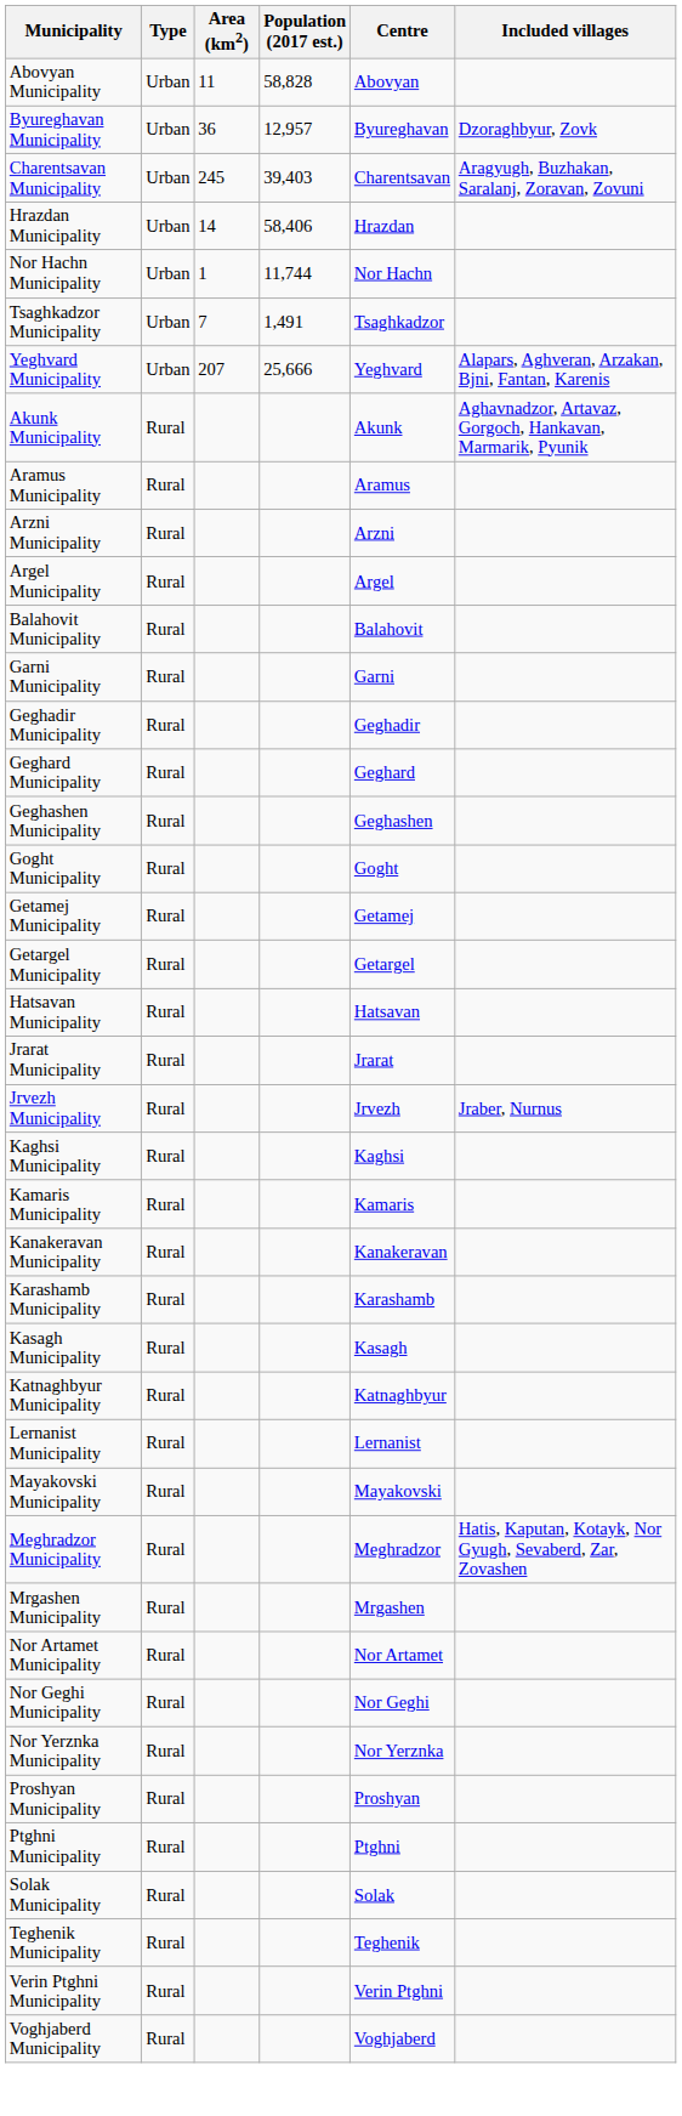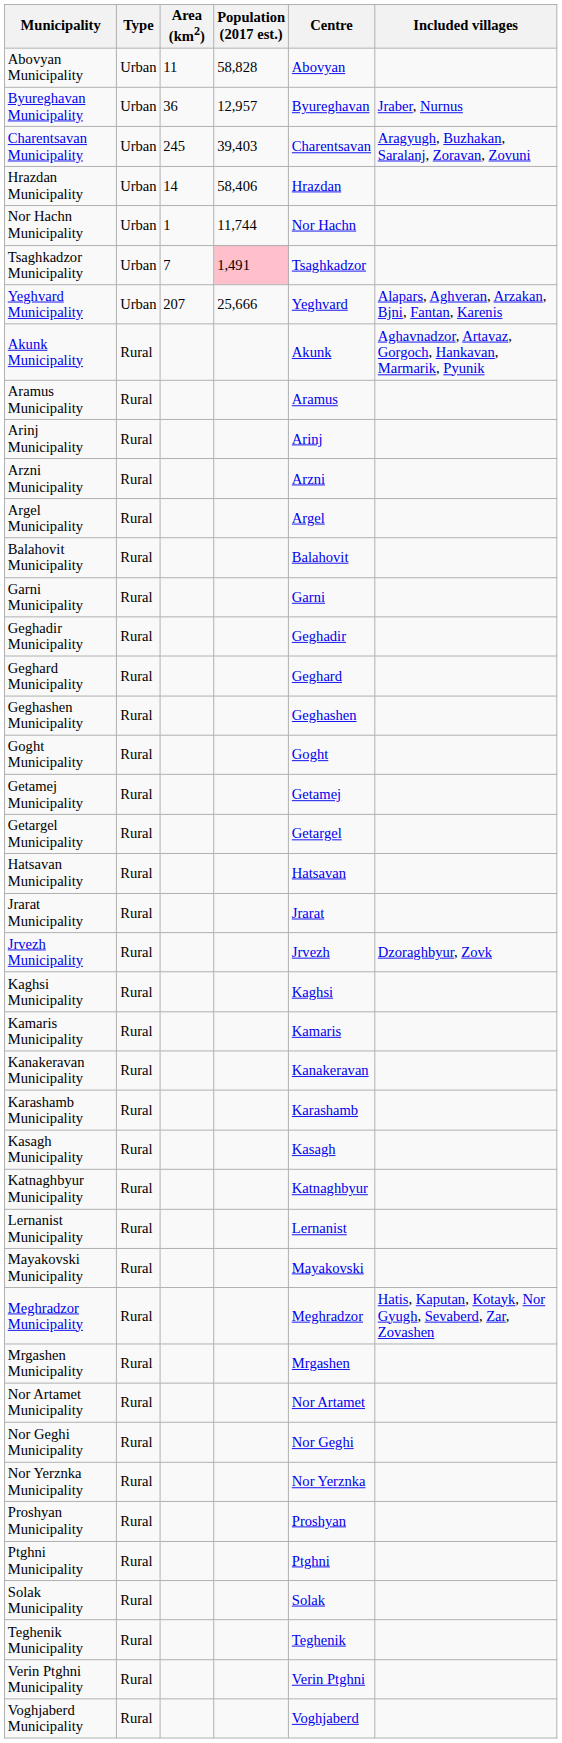 <table class="wikitable sortable">
 <tr>
 <th>Municipality</th>
 <th>Type</th>
 <th>Area (km<sup>2</sup>)</th>
 <th>Population<br>(2017 est.)</th>
 <th>Centre</th>
 <th>Included villages</th>
 </tr>
 <tr>
 <td>Abovyan Municipality</td>
 <td>Urban</td>
 <td>11</td>
 <td>58,828</td>
 <td><a href='#'>Abovyan</a></td>
 <td></td>
 </tr>
 <tr>
 <td><a href='#'>Byureghavan Municipality</a></td>
 <td>Urban</td>
 <td>36</td>
 <td>12,957</td>
 <td><a href='#'>Byureghavan</a></td>
-<td><a href='#'>Dzoraghbyur</a>, <a href='#'>Zovk</a></td>
+<td><a href='#'>Jraber</a>, <a href='#'>Nurnus</a></td>
 </tr>
 <tr>
 <td><a href='#'>Charentsavan Municipality</a></td>
 <td>Urban</td>
 <td>245</td>
 <td>39,403</td>
 <td><a href='#'>Charentsavan</a></td>
 <td><a href='#'>Aragyugh</a>, <a href='#'>Buzhakan</a>, <a href='#'>Saralanj</a>, <a href='#'>Zoravan</a>, <a href='#'>Zovuni</a></td>
 </tr>
 <tr>
 <td>Hrazdan Municipality</td>
 <td>Urban</td>
 <td>14</td>
 <td>58,406</td>
 <td><a href='#'>Hrazdan</a></td>
 <td></td>
 </tr>
 <tr>
 <td>Nor Hachn Municipality</td>
 <td>Urban</td>
 <td>1</td>
 <td>11,744</td>
 <td><a href='#'>Nor Hachn</a></td>
 <td></td>
 </tr>
 <tr>
 <td>Tsaghkadzor Municipality</td>
 <td>Urban</td>
 <td>7</td>
-<td>1,491</td>
+<td style="background: pink;">1,491</td>
 <td><a href='#'>Tsaghkadzor</a></td>
 <td></td>
 </tr>
 <tr>
 <td><a href='#'>Yeghvard Municipality</a></td>
 <td>Urban</td>
 <td>207</td>
 <td>25,666</td>
 <td><a href='#'>Yeghvard</a></td>
 <td><a href='#'>Alapars</a>, <a href='#'>Aghveran</a>, <a href='#'>Arzakan</a>, <a href='#'>Bjni</a>, <a href='#'>Fantan</a>, <a href='#'>Karenis</a></td>
 </tr>
 <tr>
 <td><a href='#'>Akunk Municipality</a></td>
 <td>Rural</td>
 <td></td>
 <td></td>
 <td><a href='#'>Akunk</a></td>
 <td><a href='#'>Aghavnadzor</a>, <a href='#'>Artavaz</a>, <a href='#'>Gorgoch</a>, <a href='#'>Hankavan</a>, <a href='#'>Marmarik</a>, <a href='#'>Pyunik</a></td>
 </tr>
 <tr>
 <td>Aramus Municipality</td>
 <td>Rural</td>
 <td></td>
 <td></td>
 <td><a href='#'>Aramus</a></td>
+<td></td>
+</tr>
+<tr>
+<td>Arinj Municipality</td>
+<td>Rural</td>
+<td></td>
+<td></td>
+<td><a href='#'>Arinj</a></td>
 <td></td>
 </tr>
 <tr>
 <td>Arzni Municipality</td>
 <td>Rural</td>
 <td></td>
 <td></td>
 <td><a href='#'>Arzni</a></td>
 <td></td>
 </tr>
 <tr>
 <td>Argel Municipality</td>
 <td>Rural</td>
 <td></td>
 <td></td>
 <td><a href='#'>Argel</a></td>
 <td></td>
 </tr>
 <tr>
 <td>Balahovit Municipality</td>
 <td>Rural</td>
 <td></td>
 <td></td>
 <td><a href='#'>Balahovit</a></td>
 <td></td>
 </tr>
 <tr>
 <td>Garni Municipality</td>
 <td>Rural</td>
 <td></td>
 <td></td>
 <td><a href='#'>Garni</a></td>
 <td></td>
 </tr>
 <tr>
 <td>Geghadir Municipality</td>
 <td>Rural</td>
 <td></td>
 <td></td>
 <td><a href='#'>Geghadir</a></td>
 <td></td>
 </tr>
 <tr>
 <td>Geghard Municipality</td>
 <td>Rural</td>
 <td></td>
 <td></td>
 <td><a href='#'>Geghard</a></td>
 <td></td>
 </tr>
 <tr>
 <td>Geghashen Municipality</td>
 <td>Rural</td>
 <td></td>
 <td></td>
 <td><a href='#'>Geghashen</a></td>
 <td></td>
 </tr>
 <tr>
 <td>Goght Municipality</td>
 <td>Rural</td>
 <td></td>
 <td></td>
 <td><a href='#'>Goght</a></td>
 <td></td>
 </tr>
 <tr>
 <td>Getamej Municipality</td>
 <td>Rural</td>
 <td></td>
 <td></td>
 <td><a href='#'>Getamej</a></td>
 <td></td>
 </tr>
 <tr>
 <td>Getargel Municipality</td>
 <td>Rural</td>
 <td></td>
 <td></td>
 <td><a href='#'>Getargel</a></td>
 <td></td>
 </tr>
 <tr>
 <td>Hatsavan Municipality</td>
 <td>Rural</td>
 <td></td>
 <td></td>
 <td><a href='#'>Hatsavan</a></td>
 <td></td>
 </tr>
 <tr>
 <td>Jrarat Municipality</td>
 <td>Rural</td>
 <td></td>
 <td></td>
 <td><a href='#'>Jrarat</a></td>
 <td></td>
 </tr>
 <tr>
 <td><a href='#'>Jrvezh Municipality</a></td>
 <td>Rural</td>
 <td></td>
 <td></td>
 <td><a href='#'>Jrvezh</a></td>
-<td><a href='#'>Jraber</a>, <a href='#'>Nurnus</a></td>
+<td><a href='#'>Dzoraghbyur</a>, <a href='#'>Zovk</a></td>
 </tr>
 <tr>
 <td>Kaghsi Municipality</td>
 <td>Rural</td>
 <td></td>
 <td></td>
 <td><a href='#'>Kaghsi</a></td>
 <td></td>
 </tr>
 <tr>
 <td>Kamaris Municipality</td>
 <td>Rural</td>
 <td></td>
 <td></td>
 <td><a href='#'>Kamaris</a></td>
 <td></td>
 </tr>
 <tr>
 <td>Kanakeravan Municipality</td>
 <td>Rural</td>
 <td></td>
 <td></td>
 <td><a href='#'>Kanakeravan</a></td>
 <td></td>
 </tr>
 <tr>
 <td>Karashamb Municipality</td>
 <td>Rural</td>
 <td></td>
 <td></td>
 <td><a href='#'>Karashamb</a></td>
 <td></td>
 </tr>
 <tr>
 <td>Kasagh Municipality</td>
 <td>Rural</td>
 <td></td>
 <td></td>
 <td><a href='#'>Kasagh</a></td>
 <td></td>
 </tr>
 <tr>
 <td>Katnaghbyur Municipality</td>
 <td>Rural</td>
 <td></td>
 <td></td>
 <td><a href='#'>Katnaghbyur</a></td>
 <td></td>
 </tr>
 <tr>
 <td>Lernanist Municipality</td>
 <td>Rural</td>
 <td></td>
 <td></td>
 <td><a href='#'>Lernanist</a></td>
 <td></td>
 </tr>
 <tr>
 <td>Mayakovski Municipality</td>
 <td>Rural</td>
 <td></td>
 <td></td>
 <td><a href='#'>Mayakovski</a></td>
 <td></td>
 </tr>
 <tr>
 <td><a href='#'>Meghradzor Municipality</a></td>
 <td>Rural</td>
 <td></td>
 <td></td>
 <td><a href='#'>Meghradzor</a></td>
 <td><a href='#'>Hatis</a>, <a href='#'>Kaputan</a>, <a href='#'>Kotayk</a>, <a href='#'>Nor Gyugh</a>, <a href='#'>Sevaberd</a>, <a href='#'>Zar</a>, <a href='#'>Zovashen</a></td>
 </tr>
 <tr>
 <td>Mrgashen Municipality</td>
 <td>Rural</td>
 <td></td>
 <td></td>
 <td><a href='#'>Mrgashen</a></td>
 <td></td>
 </tr>
 <tr>
 <td>Nor Artamet Municipality</td>
 <td>Rural</td>
 <td></td>
 <td></td>
 <td><a href='#'>Nor Artamet</a></td>
 <td></td>
 </tr>
 <tr>
 <td>Nor Geghi Municipality</td>
 <td>Rural</td>
 <td></td>
 <td></td>
 <td><a href='#'>Nor Geghi</a></td>
 <td></td>
 </tr>
 <tr>
 <td>Nor Yerznka Municipality</td>
 <td>Rural</td>
 <td></td>
 <td></td>
 <td><a href='#'>Nor Yerznka</a></td>
 <td></td>
 </tr>
 <tr>
 <td>Proshyan Municipality</td>
 <td>Rural</td>
 <td></td>
 <td></td>
 <td><a href='#'>Proshyan</a></td>
 <td></td>
 </tr>
 <tr>
 <td>Ptghni Municipality</td>
 <td>Rural</td>
 <td></td>
 <td></td>
 <td><a href='#'>Ptghni</a></td>
 <td></td>
 </tr>
 <tr>
 <td>Solak Municipality</td>
 <td>Rural</td>
 <td></td>
 <td></td>
 <td><a href='#'>Solak</a></td>
 <td></td>
 </tr>
 <tr>
 <td>Teghenik Municipality</td>
 <td>Rural</td>
 <td></td>
 <td></td>
 <td><a href='#'>Teghenik</a></td>
 <td></td>
 </tr>
 <tr>
 <td>Verin Ptghni Municipality</td>
 <td>Rural</td>
 <td></td>
 <td></td>
 <td><a href='#'>Verin Ptghni</a></td>
 <td></td>
 </tr>
 <tr>
 <td>Voghjaberd Municipality</td>
 <td>Rural</td>
 <td></td>
 <td></td>
 <td><a href='#'>Voghjaberd</a></td>
 <td></td>
 </tr>
 </table>
